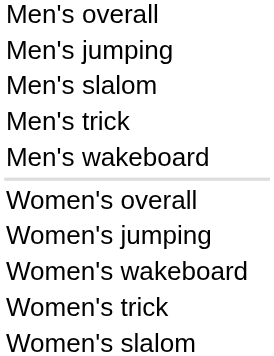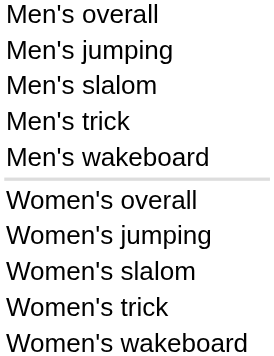 <table>
 <tr>
 <td>Men's overall</td>
 <td></td>
 <td></td>
 <td></td>
 </tr>
 <tr>
 <td>Men's jumping</td>
 <td></td>
 <td></td>
 <td></td>
 </tr>
 <tr>
 <td>Men's slalom</td>
 <td></td>
 <td></td>
 <td></td>
 </tr>
 <tr>
 <td>Men's trick</td>
 <td></td>
 <td></td>
 <td></td>
 </tr>
 <tr>
 <td>Men's wakeboard</td>
 <td></td>
 <td></td>
 <td></td>
 </tr>
 <tr bgcolor=#dddddd>
 <td colspan=4></td>
 </tr>
 <tr>
 <td>Women's overall</td>
 <td nowrap></td>
 <td></td>
 <td></td>
 </tr>
 <tr>
 <td>Women's jumping</td>
 <td></td>
 <td></td>
 <td></td>
 </tr>
 <tr>
-<td>Women's wakeboard</td>
+<td>Women's slalom</td>
 <td></td>
 <td></td>
-<td></td>
+<td nowrap></td>
 </tr>
 <tr>
 <td>Women's trick</td>
 <td></td>
 <td nowrap></td>
 <td></td>
 </tr>
 <tr>
-<td>Women's slalom</td>
+<td>Women's wakeboard</td>
 <td></td>
 <td></td>
-<td nowrap></td>
+<td></td>
 </tr>
 </table>
